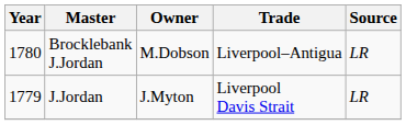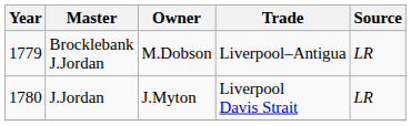 <table class=" wikitable">
 <tr>
 <th>Year</th>
 <th>Master</th>
 <th>Owner</th>
 <th>Trade</th>
 <th>Source</th>
 </tr>
 <tr>
-<td>1780</td>
+<td>1779</td>
 <td>Brocklebank<br>J.Jordan</td>
 <td>M.Dobson</td>
 <td>Liverpool–Antigua</td>
 <td><em>LR</em></td>
 </tr>
 <tr>
-<td>1779</td>
+<td>1780</td>
 <td>J.Jordan</td>
 <td>J.Myton</td>
 <td>Liverpool<br><a href='#'>Davis Strait</a></td>
 <td><em>LR</em></td>
 </tr>
 <tr>
 </tr>
 </table>
